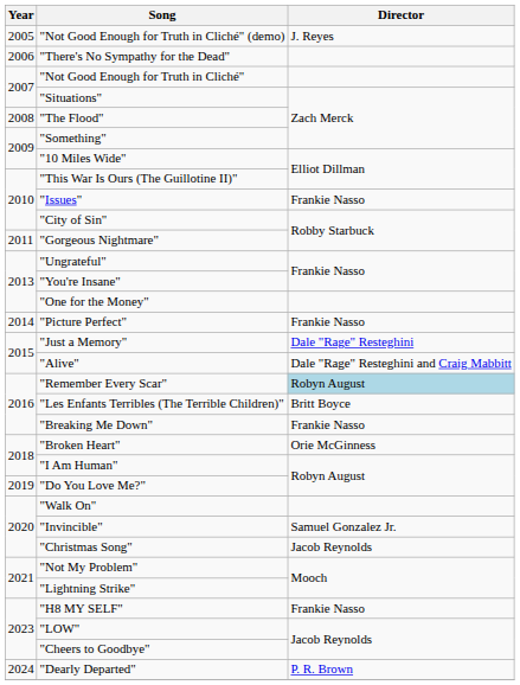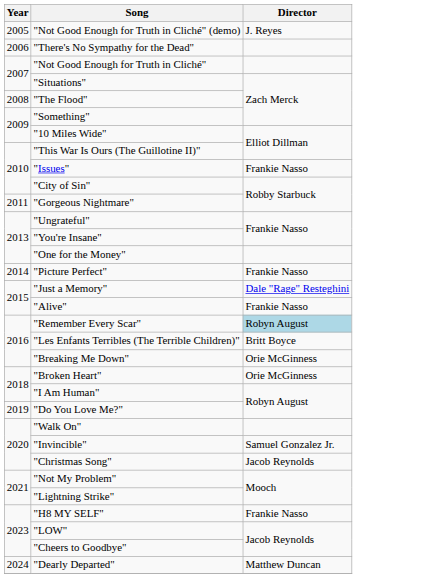 <table class="wikitable">
 <tr>
 <th>Year</th>
 <th>Song</th>
 <th>Director</th>
 </tr>
 <tr>
 <td>2005</td>
 <td>"Not Good Enough for Truth in Cliché" (demo)</td>
 <td>J. Reyes</td>
 </tr>
 <tr>
 <td>2006</td>
 <td>"There's No Sympathy for the Dead"</td>
 <td></td>
 </tr>
 <tr>
 <td rowspan="2">2007</td>
 <td>"Not Good Enough for Truth in Cliché"</td>
 <td></td>
 </tr>
 <tr>
 <td>"Situations"</td>
 <td rowspan="3">Zach Merck</td>
 </tr>
 <tr>
 <td>2008</td>
 <td>"The Flood"</td>
 </tr>
 <tr>
 <td rowspan="2">2009</td>
 <td>"Something"</td>
 </tr>
 <tr>
 <td>"10 Miles Wide"</td>
 <td rowspan="2">Elliot Dillman</td>
 </tr>
 <tr>
 <td rowspan="3">2010</td>
 <td>"This War Is Ours (The Guillotine II)"</td>
 </tr>
 <tr>
 <td>"<a href='#'>Issues</a>"</td>
 <td>Frankie Nasso</td>
 </tr>
 <tr>
 <td>"City of Sin"</td>
 <td rowspan="2">Robby Starbuck</td>
 </tr>
 <tr>
 <td>2011</td>
 <td>"Gorgeous Nightmare"</td>
 </tr>
 <tr>
 <td rowspan="3">2013</td>
 <td>"Ungrateful"</td>
 <td rowspan="2">Frankie Nasso</td>
 </tr>
 <tr>
 <td>"You're Insane"</td>
 </tr>
 <tr>
 <td>"One for the Money"</td>
 <td></td>
 </tr>
 <tr>
 <td>2014</td>
 <td>"Picture Perfect"</td>
 <td>Frankie Nasso</td>
 </tr>
 <tr>
 <td rowspan="2">2015</td>
 <td>"Just a Memory"</td>
 <td><a href='#'>Dale "Rage" Resteghini</a></td>
 </tr>
 <tr>
 <td>"Alive"</td>
-<td>Dale "Rage" Resteghini and <a href='#'>Craig Mabbitt</a></td>
+<td>Frankie Nasso</td>
 </tr>
 <tr>
 <td rowspan="3">2016</td>
 <td>"Remember Every Scar"</td>
 <td style="background: lightblue;">Robyn August</td>
 </tr>
 <tr>
 <td>"Les Enfants Terribles (The Terrible Children)"</td>
 <td>Britt Boyce</td>
 </tr>
 <tr>
 <td>"Breaking Me Down"</td>
-<td>Frankie Nasso</td>
+<td>Orie McGinness</td>
 </tr>
 <tr>
 <td rowspan="2">2018</td>
 <td>"Broken Heart"</td>
 <td>Orie McGinness</td>
 </tr>
 <tr>
 <td>"I Am Human"</td>
 <td rowspan="2">Robyn August</td>
 </tr>
 <tr>
 <td>2019</td>
 <td>"Do You Love Me?"</td>
 </tr>
 <tr>
 <td rowspan="3">2020</td>
 <td>"Walk On"</td>
 <td></td>
 </tr>
 <tr>
 <td>"Invincible"</td>
 <td>Samuel Gonzalez Jr.</td>
 </tr>
 <tr>
 <td>"Christmas Song"</td>
 <td>Jacob Reynolds</td>
 </tr>
 <tr>
 <td rowspan="2">2021</td>
 <td>"Not My Problem"</td>
 <td rowspan="2">Mooch</td>
 </tr>
 <tr>
 <td>"Lightning Strike"</td>
 </tr>
 <tr>
 <td rowspan="3">2023</td>
 <td>"H8 MY SELF"</td>
 <td>Frankie Nasso</td>
 </tr>
 <tr>
 <td>"LOW"</td>
 <td rowspan="2">Jacob Reynolds</td>
 </tr>
 <tr>
 <td>"Cheers to Goodbye"</td>
 </tr>
 <tr>
 <td>2024</td>
 <td>"Dearly Departed"</td>
-<td><a href='#'>P. R. Brown</a></td>
+<td>Matthew Duncan</td>
 </tr>
 <tr>
 </tr>
 </table>
